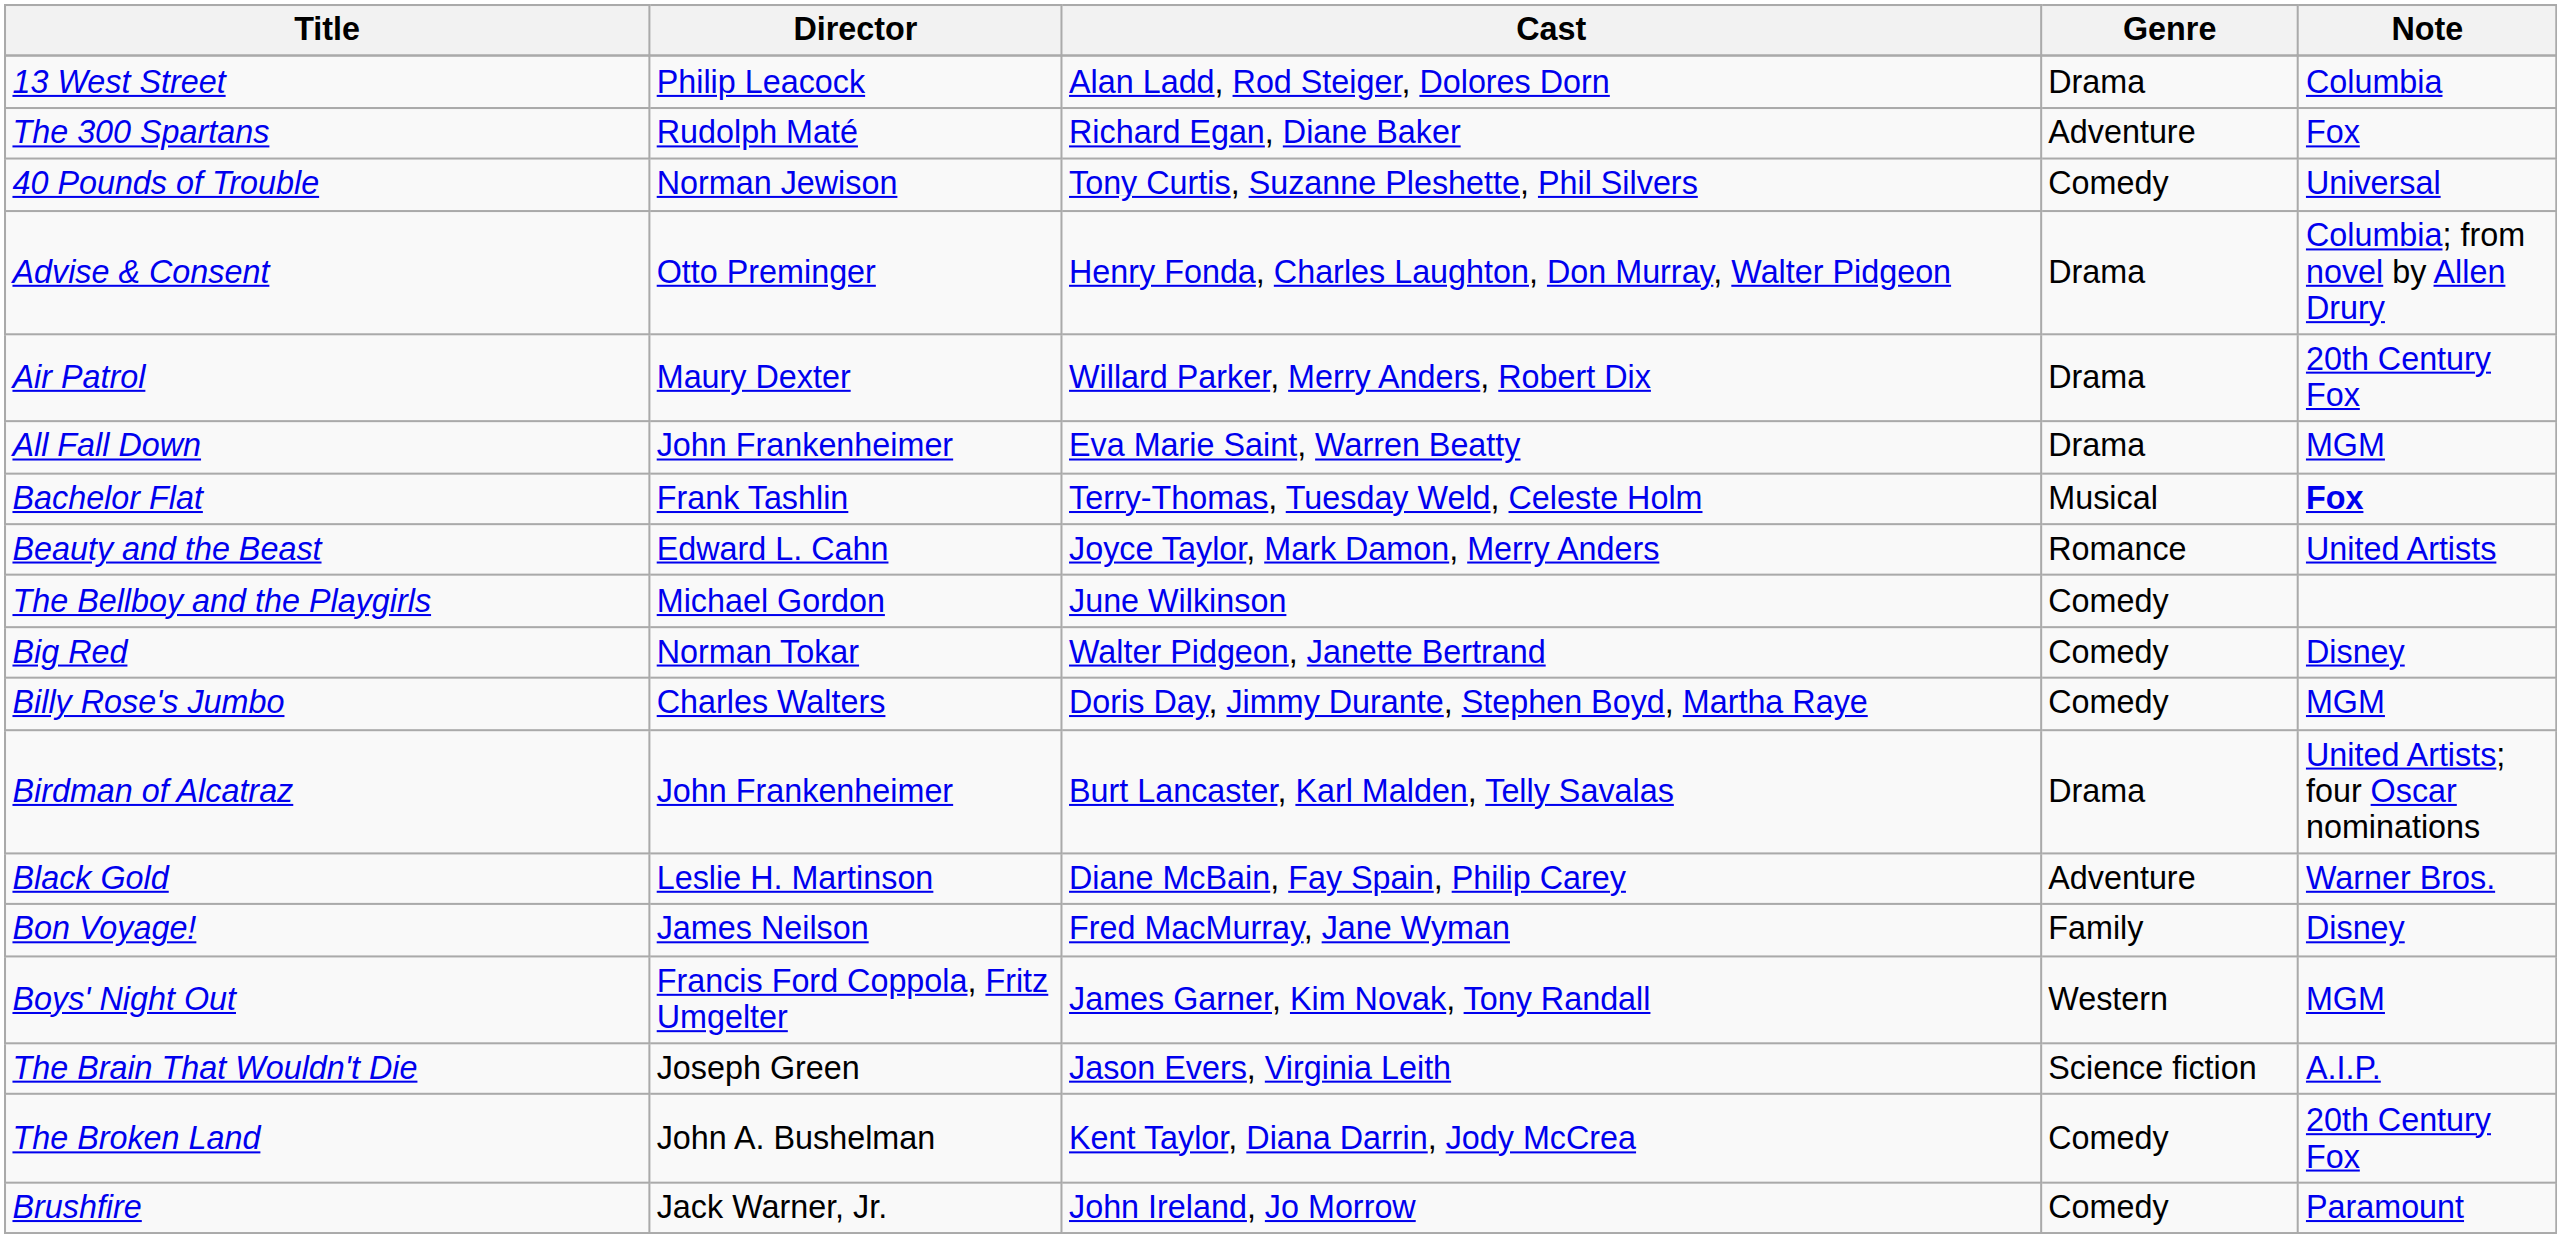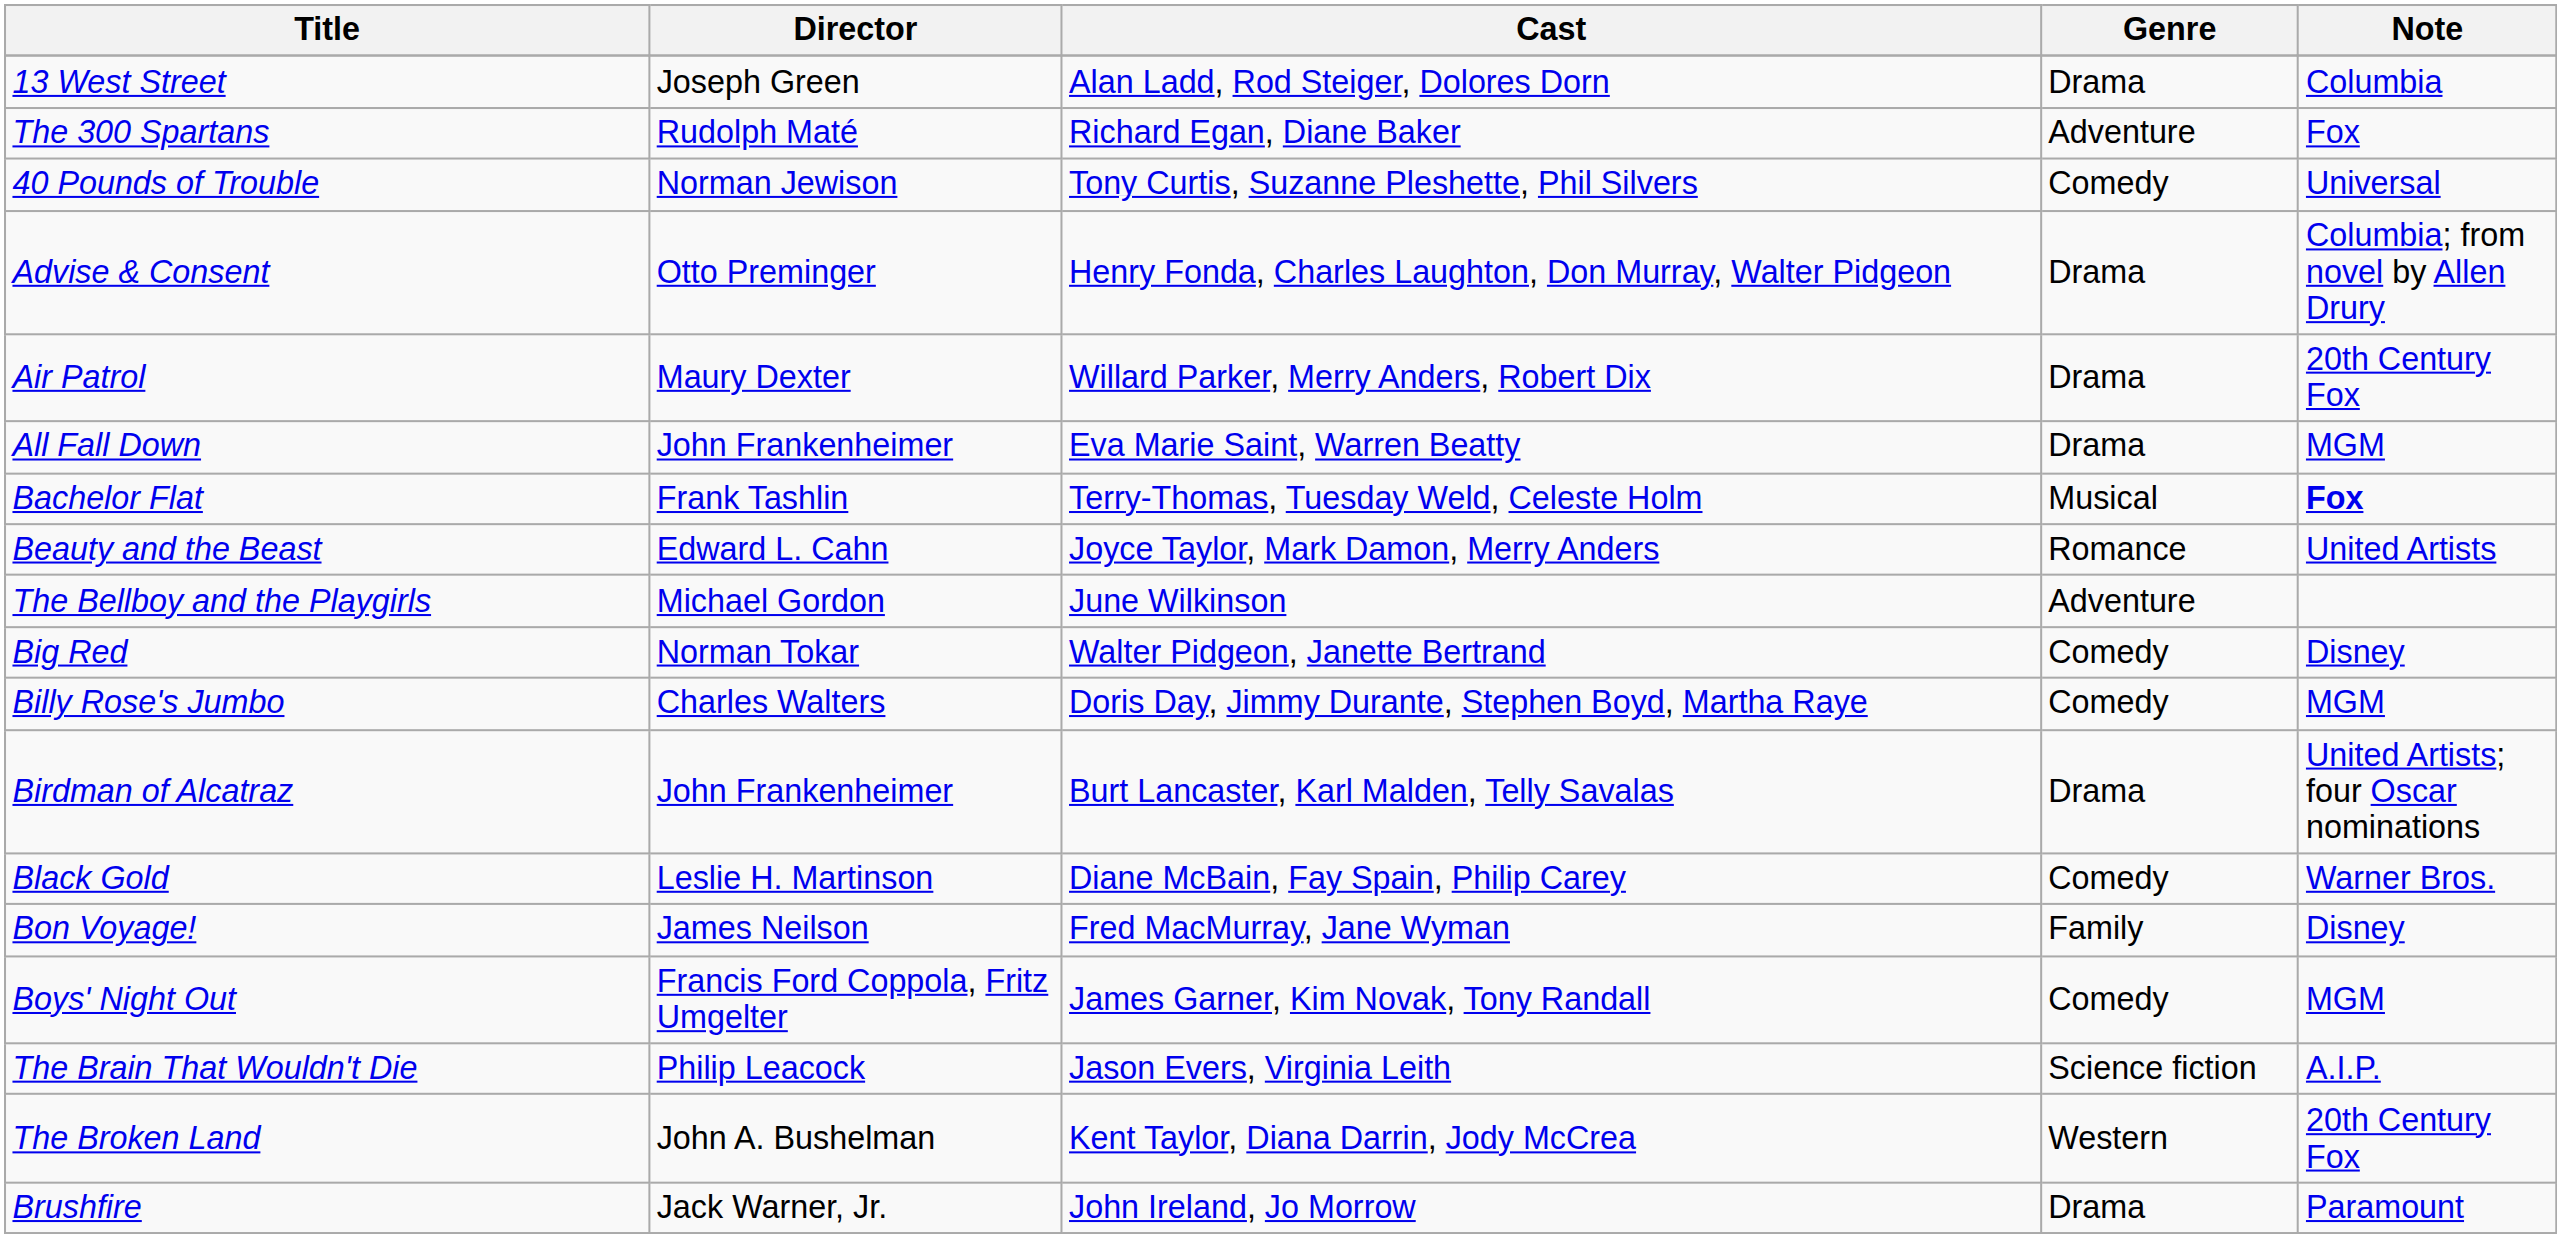 <table class="wikitable" width= "100%">
 <tr>
 <th width=25%>Title</th>
 <th width=16%>Director</th>
 <th width=38%>Cast</th>
 <th width=10%>Genre</th>
 <th width=10%>Note</th>
 </tr>
 <tr>
 </tr>
 <tr>
 <td><em><a href='#'>13 West Street</a></em></td>
-<td><a href='#'>Philip Leacock</a></td>
+<td>Joseph Green</td>
 <td><a href='#'>Alan Ladd</a>, <a href='#'>Rod Steiger</a>, <a href='#'>Dolores Dorn</a></td>
 <td>Drama</td>
 <td><a href='#'>Columbia</a></td>
 </tr>
 <tr>
 <td><em><a href='#'>The 300 Spartans</a></em></td>
 <td><a href='#'>Rudolph Maté</a></td>
 <td><a href='#'>Richard Egan</a>, <a href='#'>Diane Baker</a></td>
 <td>Adventure</td>
 <td><a href='#'>Fox</a></td>
 </tr>
 <tr>
 <td><em><a href='#'>40 Pounds of Trouble</a></em></td>
 <td><a href='#'>Norman Jewison</a></td>
 <td><a href='#'>Tony Curtis</a>, <a href='#'>Suzanne Pleshette</a>, <a href='#'>Phil Silvers</a></td>
 <td>Comedy</td>
 <td><a href='#'>Universal</a></td>
 </tr>
 <tr>
 <td><em><a href='#'>Advise & Consent</a></em></td>
 <td><a href='#'>Otto Preminger</a></td>
 <td><a href='#'>Henry Fonda</a>, <a href='#'>Charles Laughton</a>, <a href='#'>Don Murray</a>, <a href='#'>Walter Pidgeon</a></td>
 <td>Drama</td>
 <td><a href='#'>Columbia</a>; from <a href='#'>novel</a> by <a href='#'>Allen Drury</a></td>
 </tr>
 <tr>
 <td><em><a href='#'>Air Patrol</a></em></td>
 <td><a href='#'>Maury Dexter</a></td>
 <td><a href='#'>Willard Parker</a>, <a href='#'>Merry Anders</a>, <a href='#'>Robert Dix</a></td>
 <td>Drama</td>
 <td><a href='#'>20th Century Fox</a></td>
 </tr>
 <tr>
 <td><em><a href='#'>All Fall Down</a></em></td>
 <td><a href='#'>John Frankenheimer</a></td>
 <td><a href='#'>Eva Marie Saint</a>, <a href='#'>Warren Beatty</a></td>
 <td>Drama</td>
 <td><a href='#'>MGM</a></td>
 </tr>
 <tr>
 <td><em><a href='#'>Bachelor Flat</a></em></td>
 <td><a href='#'>Frank Tashlin</a></td>
 <td><a href='#'>Terry-Thomas</a>, <a href='#'>Tuesday Weld</a>, <a href='#'>Celeste Holm</a></td>
 <td>Musical</td>
 <td><strong><a href='#'>Fox</a></strong></td>
 </tr>
 <tr>
 <td><em><a href='#'>Beauty and the Beast</a></em></td>
 <td><a href='#'>Edward L. Cahn</a></td>
 <td><a href='#'>Joyce Taylor</a>, <a href='#'>Mark Damon</a>, <a href='#'>Merry Anders</a></td>
 <td>Romance</td>
 <td><a href='#'>United Artists</a></td>
 </tr>
 <tr>
 <td><em><a href='#'>The Bellboy and the Playgirls</a></em></td>
 <td><a href='#'>Michael Gordon</a></td>
 <td><a href='#'>June Wilkinson</a></td>
-<td>Comedy</td>
+<td>Adventure</td>
 <td></td>
 </tr>
 <tr>
 <td><em><a href='#'>Big Red</a></em></td>
 <td><a href='#'>Norman Tokar</a></td>
 <td><a href='#'>Walter Pidgeon</a>, <a href='#'>Janette Bertrand</a></td>
 <td>Comedy</td>
 <td><a href='#'>Disney</a></td>
 </tr>
 <tr>
 <td><em><a href='#'>Billy Rose's Jumbo</a></em></td>
 <td><a href='#'>Charles Walters</a></td>
 <td><a href='#'>Doris Day</a>, <a href='#'>Jimmy Durante</a>, <a href='#'>Stephen Boyd</a>, <a href='#'>Martha Raye</a></td>
 <td>Comedy</td>
 <td><a href='#'>MGM</a></td>
 </tr>
 <tr>
 <td><em><a href='#'>Birdman of Alcatraz</a></em></td>
 <td><a href='#'>John Frankenheimer</a></td>
 <td><a href='#'>Burt Lancaster</a>, <a href='#'>Karl Malden</a>, <a href='#'>Telly Savalas</a></td>
 <td>Drama</td>
 <td><a href='#'>United Artists</a>; four <a href='#'>Oscar</a> nominations</td>
 </tr>
 <tr>
 <td><em><a href='#'>Black Gold</a></em></td>
 <td><a href='#'>Leslie H. Martinson</a></td>
 <td><a href='#'>Diane McBain</a>, <a href='#'>Fay Spain</a>, <a href='#'>Philip Carey</a></td>
-<td>Adventure</td>
+<td>Comedy</td>
 <td><a href='#'>Warner Bros.</a></td>
 </tr>
 <tr>
 <td><em><a href='#'>Bon Voyage!</a></em></td>
 <td><a href='#'>James Neilson</a></td>
 <td><a href='#'>Fred MacMurray</a>, <a href='#'>Jane Wyman</a></td>
 <td>Family</td>
 <td><a href='#'>Disney</a></td>
 </tr>
 <tr>
 <td><em><a href='#'>Boys' Night Out</a></em></td>
 <td><a href='#'>Francis Ford Coppola</a>, <a href='#'>Fritz Umgelter</a></td>
 <td><a href='#'>James Garner</a>, <a href='#'>Kim Novak</a>, <a href='#'>Tony Randall</a></td>
-<td>Western</td>
+<td>Comedy</td>
 <td><a href='#'>MGM</a></td>
 </tr>
 <tr>
 <td><em><a href='#'>The Brain That Wouldn't Die</a></em></td>
-<td>Joseph Green</td>
+<td><a href='#'>Philip Leacock</a></td>
 <td><a href='#'>Jason Evers</a>, <a href='#'>Virginia Leith</a></td>
 <td>Science fiction</td>
 <td><a href='#'>A.I.P.</a></td>
 </tr>
 <tr>
 <td><em><a href='#'>The Broken Land</a></em></td>
 <td>John A. Bushelman</td>
 <td><a href='#'>Kent Taylor</a>, <a href='#'>Diana Darrin</a>, <a href='#'>Jody McCrea</a></td>
-<td>Comedy</td>
+<td>Western</td>
 <td><a href='#'>20th Century Fox</a></td>
 </tr>
 <tr>
 <td><em><a href='#'>Brushfire</a></em></td>
 <td>Jack Warner, Jr.</td>
 <td><a href='#'>John Ireland</a>, <a href='#'>Jo Morrow</a></td>
-<td>Comedy</td>
+<td>Drama</td>
 <td><a href='#'>Paramount</a></td>
 </tr>
 <tr>
 </tr>
 </table>
